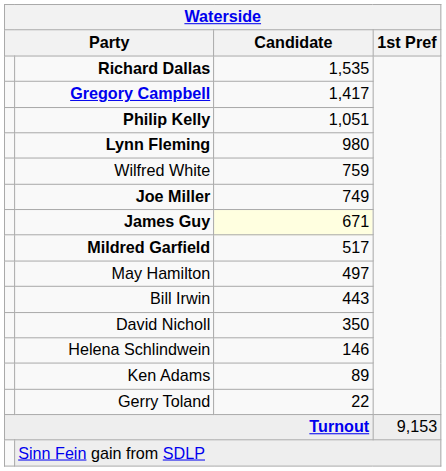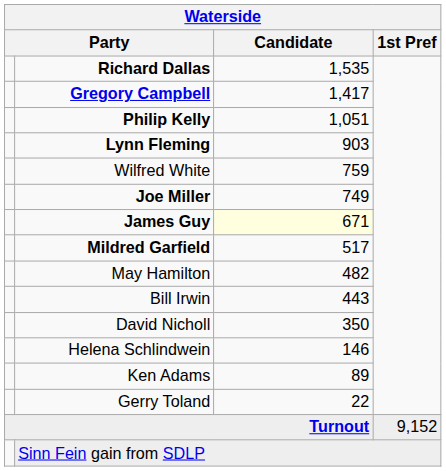 <table class="wikitable">
 <tr>
 <th colspan="4" align="center"><a href='#'>Waterside</a></th>
 </tr>
 <tr>
 <th colspan="2" align="center" width=200>Party</th>
 <th width=150>Candidate</th>
 <th width=60>1st Pref</th>
 </tr>
 <tr>
 <td></td>
 <td align="right"><strong>Richard Dallas</strong></td>
 <td align="right">1,535</td>
 </tr>
 <tr>
 <td></td>
 <td align="right"><strong><a href='#'>Gregory Campbell</a></strong></td>
 <td align="right">1,417</td>
 </tr>
 <tr>
 <td></td>
 <td align="right"><strong>Philip Kelly</strong></td>
 <td align="right">1,051</td>
 </tr>
 <tr>
 <td></td>
 <td align="right"><strong>Lynn Fleming</strong></td>
-<td align="right">980</td>
+<td align="right">903</td>
 </tr>
 <tr>
 <td></td>
 <td align="right">Wilfred White</td>
 <td align="right">759</td>
 </tr>
 <tr>
 <td></td>
 <td align="right"><strong>Joe Miller</strong></td>
 <td align="right">749</td>
 </tr>
 <tr>
 <td></td>
 <td align="right"><strong>James Guy</strong></td>
 <td align="right" style="background: lightyellow;">671</td>
 </tr>
 <tr>
 <td></td>
 <td align="right"><strong>Mildred Garfield</strong></td>
 <td align="right">517</td>
 </tr>
 <tr>
 <td></td>
 <td align="right">May Hamilton</td>
-<td align="right">497</td>
+<td align="right">482</td>
 </tr>
 <tr>
 <td></td>
 <td align="right">Bill Irwin</td>
 <td align="right">443</td>
 </tr>
 <tr>
 <td></td>
 <td align="right">David Nicholl</td>
 <td align="right">350</td>
 </tr>
 <tr>
 <td></td>
 <td align="right">Helena Schlindwein</td>
 <td align="right">146</td>
 </tr>
 <tr>
 <td></td>
 <td align="right">Ken Adams</td>
 <td align="right">89</td>
 </tr>
 <tr>
 <td></td>
 <td align="right">Gerry Toland</td>
 <td align="right">22</td>
 </tr>
 <tr bgcolor="EEEEEE">
 <td colspan=3 align="right"><strong><a href='#'>Turnout</a></strong></td>
-<td align="right">9,153</td>
+<td align="right">9,152</td>
 </tr>
 <tr>
 <td bgcolor=></td>
 <td colspan=4 bgcolor="EEEEEE"><a href='#'>Sinn Fein</a> gain from <a href='#'>SDLP</a></td>
 </tr>
 </table>
